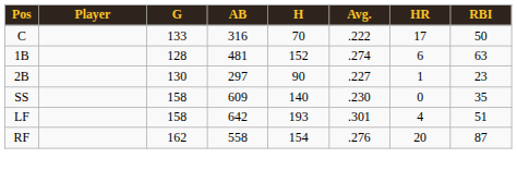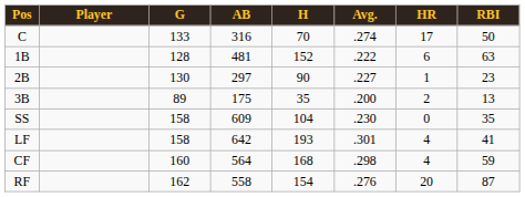 <table class="wikitable sortable">
 <tr>
 <th style="background:#2F241D;color:#FFC425;" width="5%">Pos</th>
 <th style="background:#2F241D;color:#FFC425;" width="16%">Player</th>
 <th style="background:#2F241D;color:#FFC425;" width="9%">G</th>
 <th style="background:#2F241D;color:#FFC425;" width="9%">AB</th>
 <th style="background:#2F241D;color:#FFC425;" width="9%">H</th>
 <th style="background:#2F241D;color:#FFC425;" width="9%">Avg.</th>
 <th style="background:#2F241D;color:#FFC425;" width="9%">HR</th>
 <th style="background:#2F241D;color:#FFC425;" width="9%">RBI</th>
 </tr>
 <tr align="center">
 <td>C</td>
 <td></td>
 <td>133</td>
 <td>316</td>
 <td>70</td>
-<td>.222</td>
+<td>.274</td>
 <td>17</td>
 <td>50</td>
 </tr>
 <tr align="center">
 <td>1B</td>
 <td></td>
 <td>128</td>
 <td>481</td>
 <td>152</td>
-<td>.274</td>
+<td>.222</td>
 <td>6</td>
 <td>63</td>
 </tr>
 <tr align="center">
 <td>2B</td>
 <td></td>
 <td>130</td>
 <td>297</td>
 <td>90</td>
 <td>.227</td>
 <td>1</td>
 <td>23</td>
 </tr>
 <tr align="center">
+<td>3B</td>
+<td></td>
+<td>89</td>
+<td>175</td>
+<td>35</td>
+<td>.200</td>
+<td>2</td>
+<td>13</td>
+</tr>
+<tr align="center">
 <td>SS</td>
 <td></td>
 <td>158</td>
 <td>609</td>
-<td>140</td>
+<td>104</td>
 <td>.230</td>
 <td>0</td>
 <td>35</td>
 </tr>
 <tr align="center">
 <td>LF</td>
 <td></td>
 <td>158</td>
 <td>642</td>
 <td>193</td>
 <td>.301</td>
 <td>4</td>
-<td>51</td>
+<td>41</td>
+</tr>
+<tr align="center">
+<td>CF</td>
+<td></td>
+<td>160</td>
+<td>564</td>
+<td>168</td>
+<td>.298</td>
+<td>4</td>
+<td>59</td>
 </tr>
 <tr align="center">
 <td>RF</td>
 <td></td>
 <td>162</td>
 <td>558</td>
 <td>154</td>
 <td>.276</td>
 <td>20</td>
 <td>87</td>
 </tr>
 </table>
